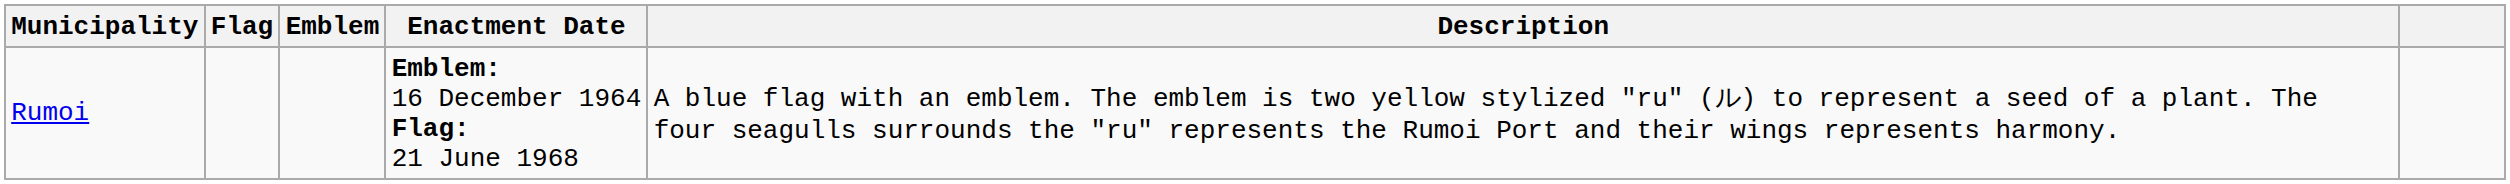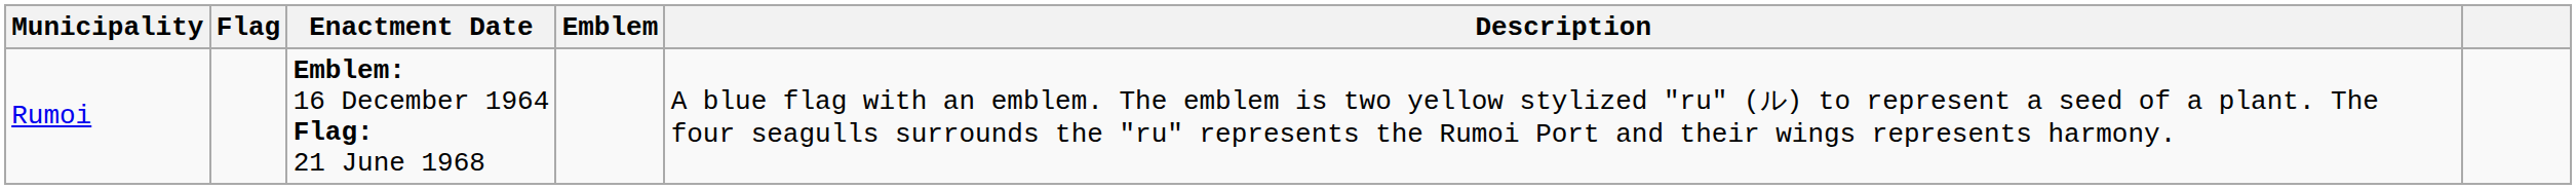 <table class="wikitable">
 <tr>
 <th style="width:12ch;">Municipality</th>
 <th>Flag</th>
+<th style="width:16ch;">Enactment Date</th>
 <th>Emblem</th>
-<th style="width:16ch;">Enactment Date</th>
 <th>Description</th>
 <th style="width:6ch;"></th>
 </tr>
 <tr>
 <td><a href='#'>Rumoi</a></td>
 <td></td>
+<td><strong>Emblem:</strong><br>16 December 1964<br><strong>Flag:</strong><br>21 June 1968</td>
 <td></td>
-<td><strong>Emblem:</strong><br>16 December 1964<br><strong>Flag:</strong><br>21 June 1968</td>
 <td>A blue flag with an emblem. The emblem is two yellow stylized "ru" (ル) to represent a seed of a plant. The four seagulls surrounds the "ru" represents the Rumoi Port and their wings represents harmony.</td>
 <td></td>
 </tr>
 </table>
